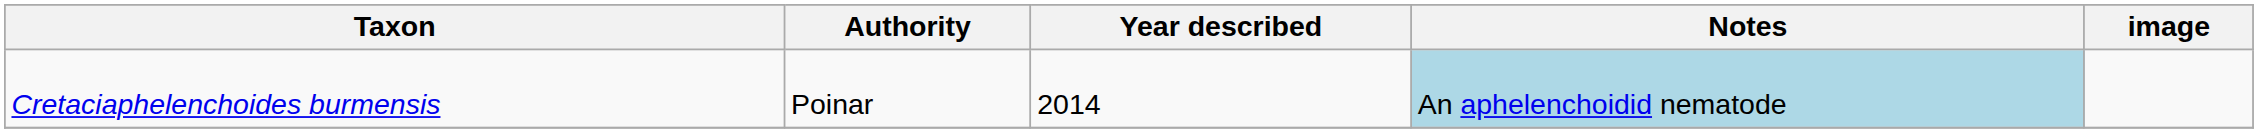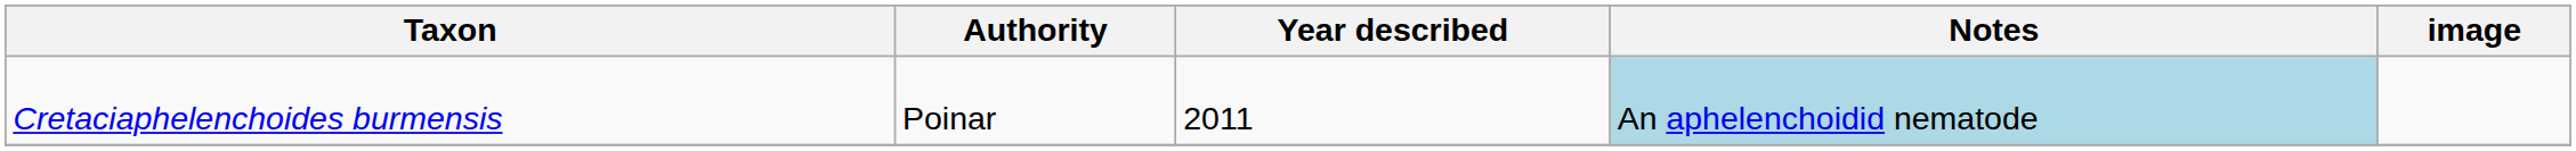 <table class="wikitable sortable" align="center" width="100%">
 <tr>
 <th>Taxon</th>
 <th>Authority</th>
 <th>Year described</th>
 <th>Notes</th>
 <th>image</th>
 </tr>
 <tr>
 <td><br><em><a href='#'>Cretaciaphelenchoides burmensis</a></em></td>
 <td><br>Poinar</td>
-<td><br>2014</td>
+<td><br>2011</td>
 <td style="background: lightblue;"><br>An <a href='#'>aphelenchoidid</a> nematode</td>
 <td></td>
 </tr>
 <tr>
 </tr>
 </table>
